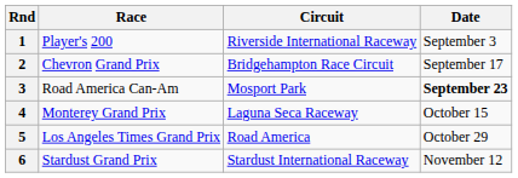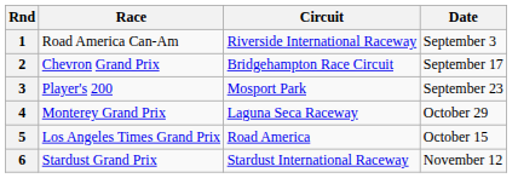 <table class="wikitable" style="font-size: 90%;">
 <tr>
 <th>Rnd</th>
 <th>Race</th>
 <th>Circuit</th>
 <th>Date</th>
 </tr>
 <tr>
 <th>1</th>
-<td><a href='#'>Player's</a> <a href='#'>200</a></td>
+<td>Road America Can-Am</td>
 <td><a href='#'>Riverside International Raceway</a></td>
 <td>September 3</td>
 </tr>
 <tr>
 <th>2</th>
 <td><a href='#'>Chevron</a> <a href='#'>Grand Prix</a></td>
 <td><a href='#'>Bridgehampton Race Circuit</a></td>
 <td>September 17</td>
 </tr>
 <tr>
 <th>3</th>
-<td>Road America Can-Am</td>
+<td><a href='#'>Player's</a> <a href='#'>200</a></td>
 <td><a href='#'>Mosport Park</a></td>
-<td><strong>September 23</strong></td>
+<td>September 23</td>
 </tr>
 <tr>
 <th>4</th>
 <td><a href='#'>Monterey Grand Prix</a></td>
 <td><a href='#'>Laguna Seca Raceway</a></td>
-<td>October 15</td>
+<td>October 29</td>
 </tr>
 <tr>
 <th>5</th>
 <td><a href='#'>Los Angeles Times Grand Prix</a></td>
 <td><a href='#'>Road America</a></td>
-<td>October 29</td>
+<td>October 15</td>
 </tr>
 <tr>
 <th>6</th>
 <td><a href='#'>Stardust Grand Prix</a></td>
 <td><a href='#'>Stardust International Raceway</a></td>
 <td>November 12</td>
 </tr>
 </table>
